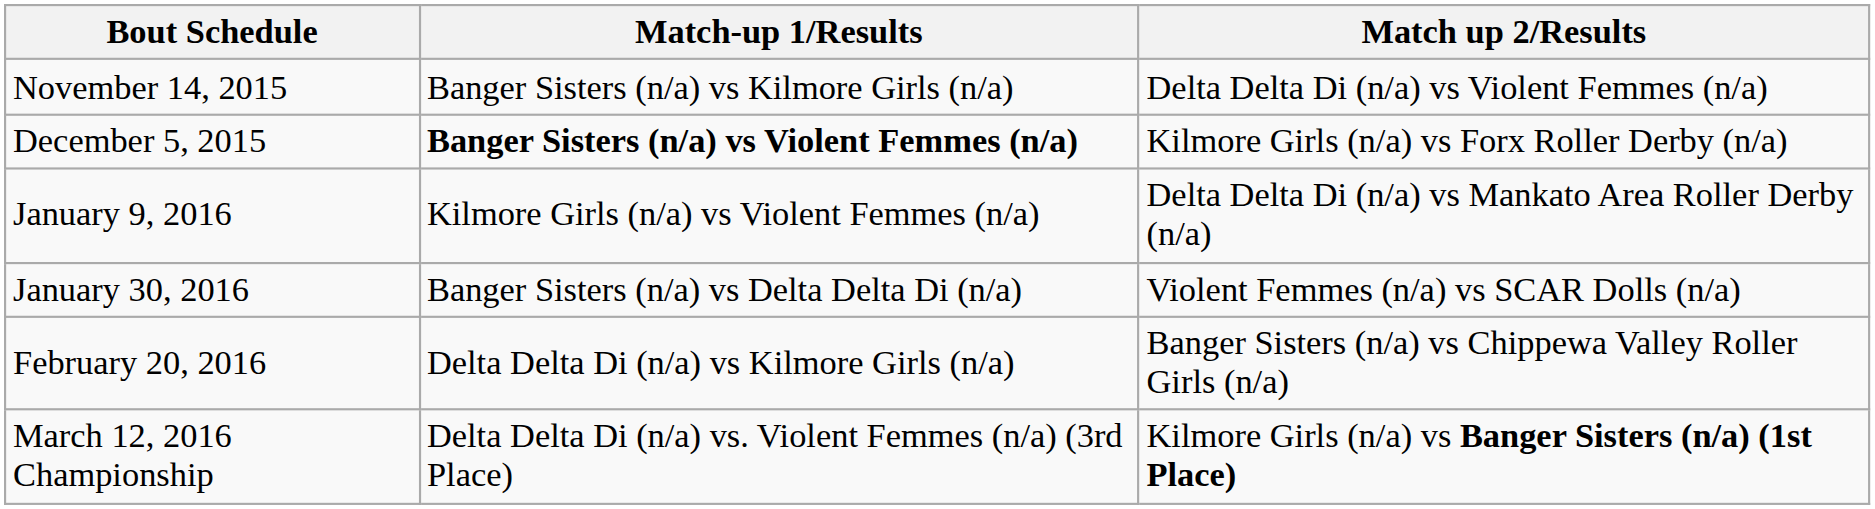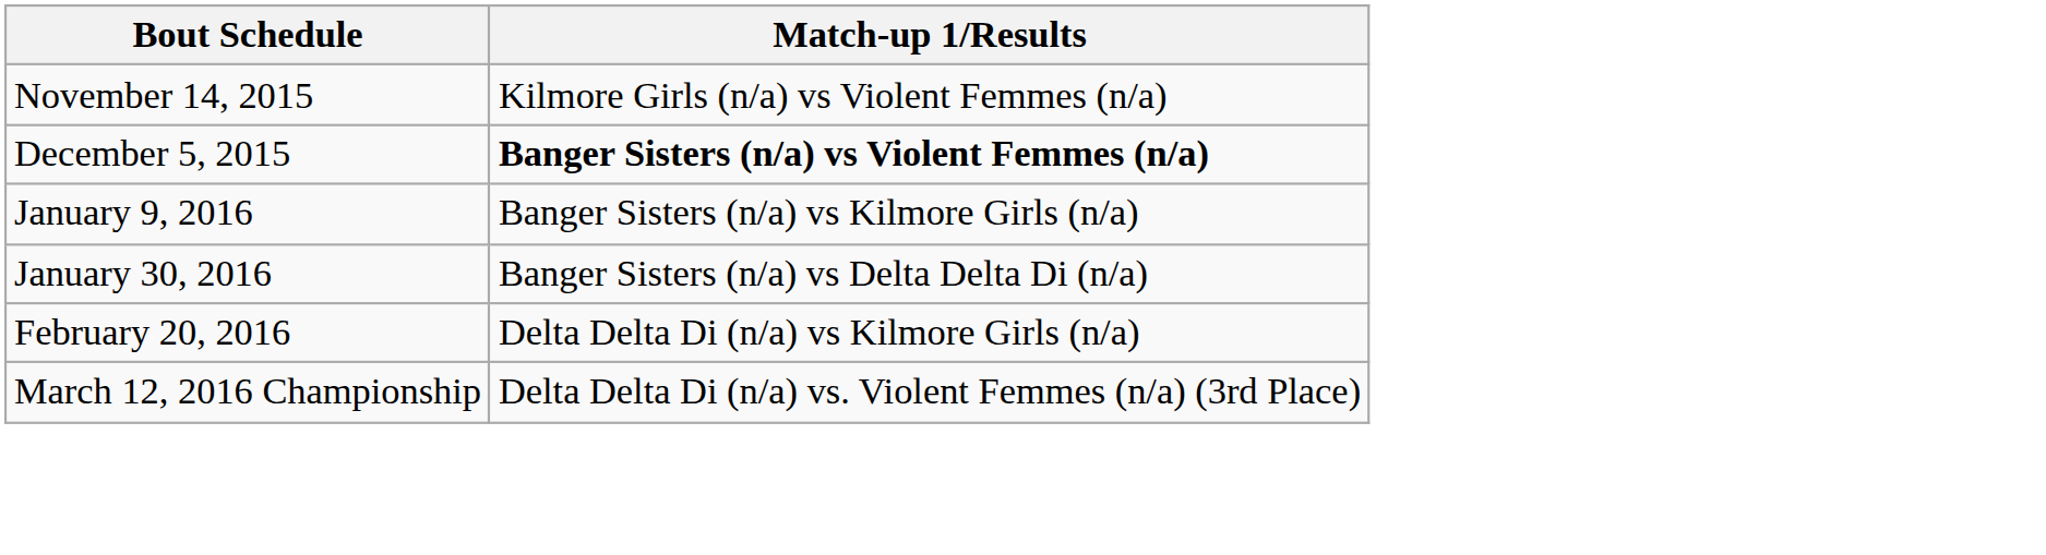 <table class="wikitable">
 <tr>
 <th>Bout Schedule</th>
 <th>Match-up 1/Results</th>
-<th>Match up 2/Results</th>
 </tr>
 <tr>
 <td>November 14, 2015</td>
-<td>Banger Sisters (n/a) vs Kilmore Girls (n/a)</td>
-<td>Delta Delta Di (n/a) vs Violent Femmes (n/a)</td>
+<td>Kilmore Girls (n/a) vs Violent Femmes (n/a)</td>
 </tr>
 <tr>
 <td>December 5, 2015</td>
 <td><strong>Banger Sisters (n/a) vs Violent Femmes (n/a)</strong></td>
-<td>Kilmore Girls (n/a) vs Forx Roller Derby (n/a)</td>
 </tr>
 <tr>
 <td>January 9, 2016</td>
-<td>Kilmore Girls (n/a) vs Violent Femmes (n/a)</td>
-<td>Delta Delta Di (n/a) vs Mankato Area Roller Derby (n/a)</td>
+<td>Banger Sisters (n/a) vs Kilmore Girls (n/a)</td>
 </tr>
 <tr>
 <td>January 30, 2016</td>
 <td>Banger Sisters (n/a) vs Delta Delta Di (n/a)</td>
-<td>Violent Femmes (n/a) vs SCAR Dolls (n/a)</td>
 </tr>
 <tr>
 <td>February 20, 2016</td>
 <td>Delta Delta Di (n/a) vs Kilmore Girls (n/a)</td>
-<td>Banger Sisters (n/a) vs Chippewa Valley Roller Girls (n/a)</td>
 </tr>
 <tr>
 <td>March 12, 2016 Championship</td>
 <td>Delta Delta Di (n/a) vs. Violent Femmes (n/a) (3rd Place)</td>
-<td>Kilmore Girls (n/a) vs <strong>Banger Sisters (n/a) (1st Place)</strong></td>
 </tr>
 </table>
